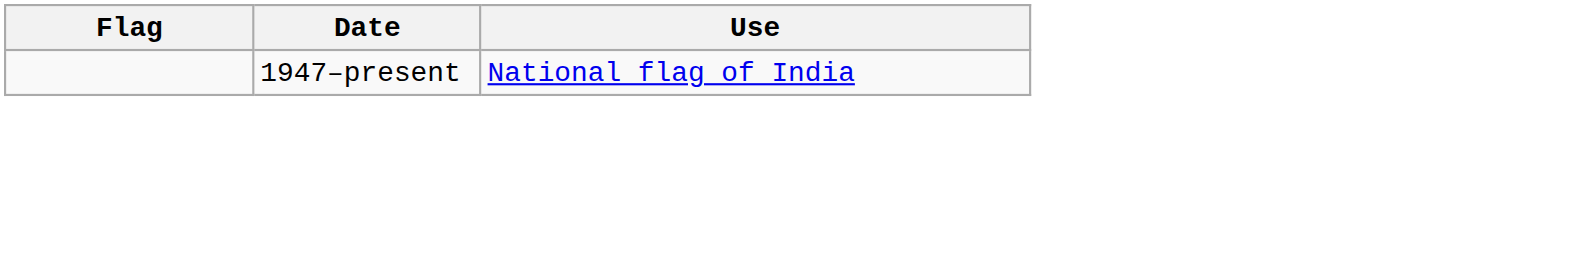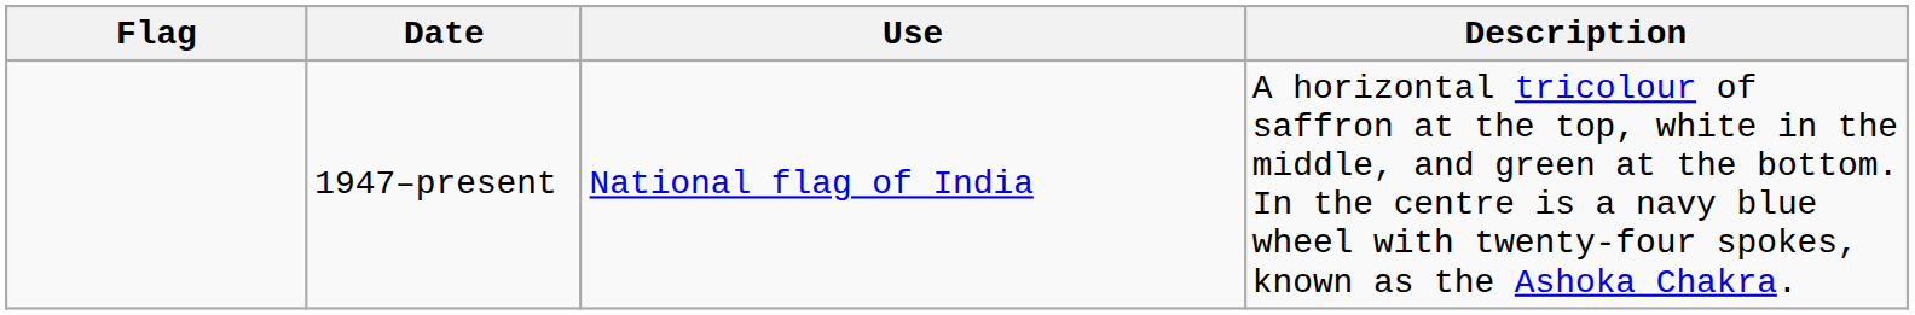 <table class="wikitable">
 <tr>
 <th style="width:110px;">Flag</th>
 <th style="width:100px;">Date</th>
 <th style="width:250px;">Use</th>
+<th style="width:250px;">Description</th>
 </tr>
 <tr>
 <td></td>
 <td>1947–present</td>
 <td><a href='#'>National flag of India</a></td>
+<td>A horizontal <a href='#'>tricolour</a> of saffron at the top, white in the middle, and green at the bottom. In the centre is a navy blue wheel with twenty-four spokes, known as the <a href='#'>Ashoka Chakra</a>.</td>
 </tr>
 </table>
